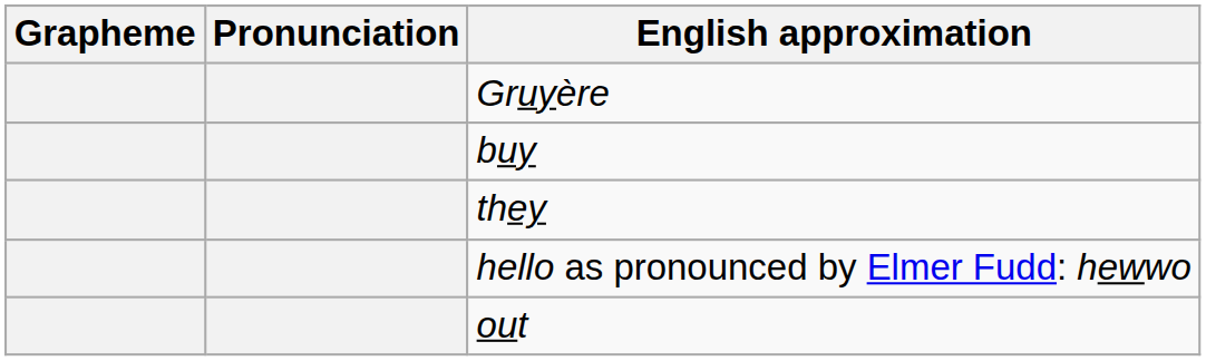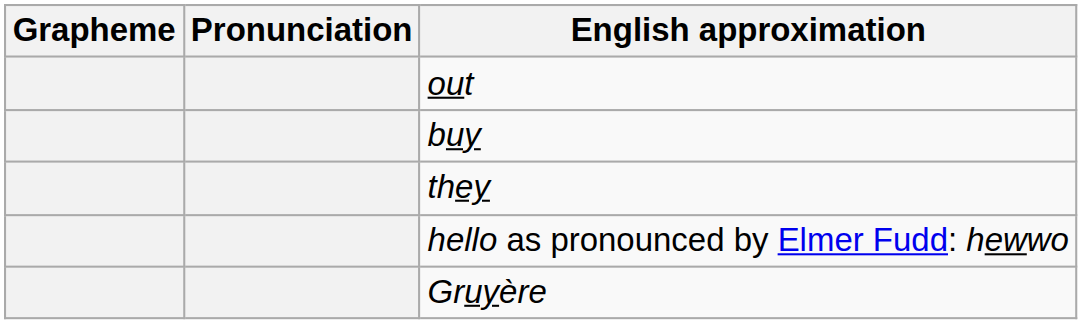 <table class=wikitable>
 <tr>
 <th>Grapheme</th>
 <th>Pronunciation</th>
 <th>English approximation</th>
 </tr>
 <tr>
 <th></th>
 <th></th>
-<td><em>Gr<u>uy</u>ère</em></td>
+<td><em><u>ou</u>t</em></td>
 </tr>
 <tr>
 <th></th>
 <th></th>
 <td><em>b<u>uy</u></em></td>
 </tr>
 <tr>
 <th></th>
 <th></th>
 <td><em>th<u>ey</u></em></td>
 </tr>
 <tr>
 <th></th>
 <th></th>
 <td><em>hello</em> as pronounced by <a href='#'>Elmer Fudd</a>: <em>h<u>ew</u>wo</em></td>
 </tr>
 <tr>
 <th></th>
 <th></th>
-<td><em><u>ou</u>t</em></td>
+<td><em>Gr<u>uy</u>ère</em></td>
 </tr>
 </table>
